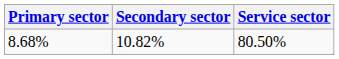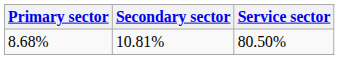 <table class="wikitable" border="1">
 <tr>
 <th><a href='#'>Primary sector</a></th>
 <th><a href='#'>Secondary sector</a></th>
 <th><a href='#'>Service sector</a></th>
 </tr>
 <tr>
 <td>8.68%</td>
-<td>10.82%</td>
+<td>10.81%</td>
 <td>80.50%</td>
 </tr>
 <tr>
 </tr>
 </table>
